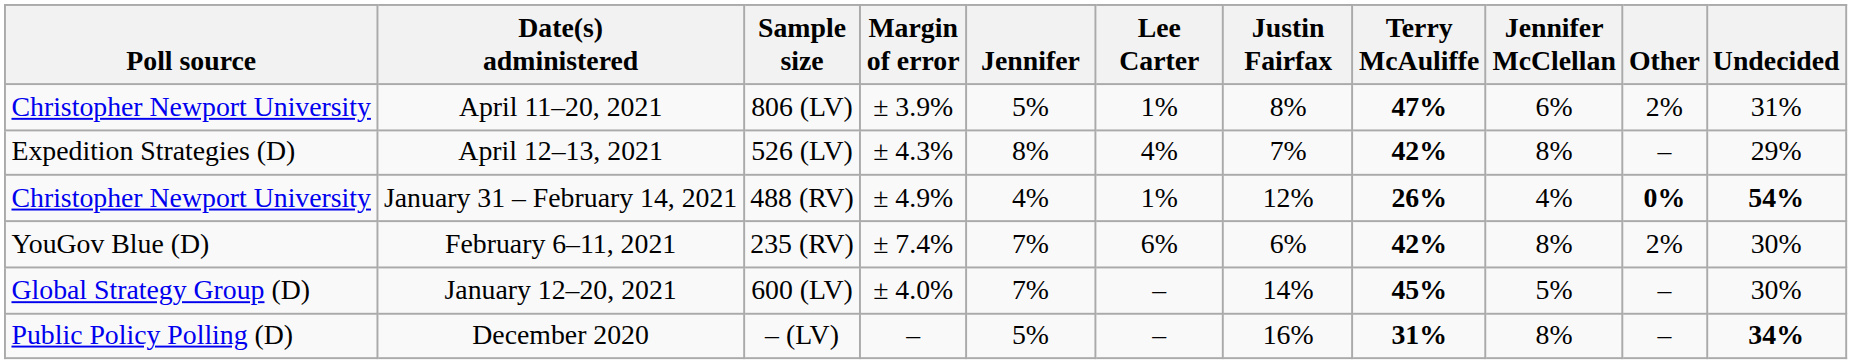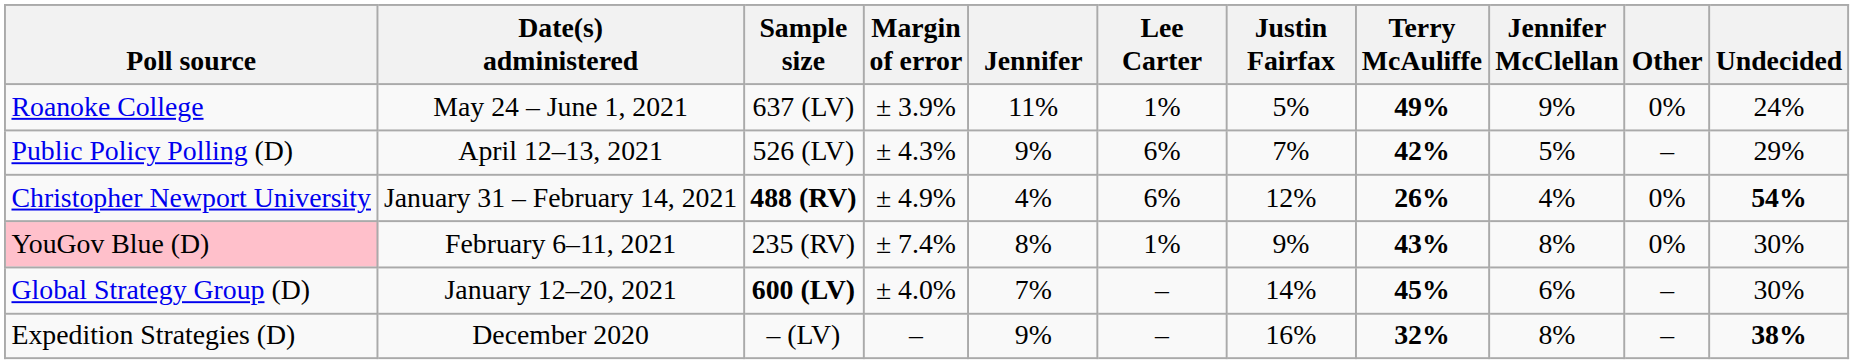 <table class="wikitable" style="font-size:90%;text-align:center;">
 <tr valign=bottom>
 <th>Poll source</th>
 <th>Date(s)<br>administered</th>
 <th>Sample<br>size</th>
 <th>Margin<br>of error</th>
 <th style="width:60px;">Jennifer<br></th>
 <th style="width:60px;">Lee<br>Carter</th>
 <th style="width:60px;">Justin<br>Fairfax</th>
 <th style="width:60px;">Terry<br>McAuliffe</th>
 <th style="width:60px;">Jennifer<br>McClellan</th>
 <th>Other</th>
 <th>Undecided</th>
 </tr>
 <tr>
-<td style="text-align:left;"><a href='#'>Christopher Newport University</a></td>
-<td>April 11–20, 2021</td>
-<td>806 (LV)</td>
+<td style="text-align:left;"><a href='#'>Roanoke College</a></td>
+<td>May 24 – June 1, 2021</td>
+<td>637 (LV)</td>
 <td>± 3.9%</td>
+<td>11%</td>
+<td>1%</td>
 <td>5%</td>
-<td>1%</td>
-<td>8%</td>
-<td><strong>47%</strong></td>
-<td>6%</td>
-<td>2%</td>
-<td>31%</td>
+<td><strong>49%</strong></td>
+<td>9%</td>
+<td>0%</td>
+<td>24%</td>
 </tr>
 <tr>
-<td style="text-align:left;">Expedition Strategies (D)</td>
+<td style="text-align:left;"><a href='#'>Public Policy Polling</a> (D)</td>
 <td>April 12–13, 2021</td>
 <td>526 (LV)</td>
 <td>± 4.3%</td>
-<td>8%</td>
-<td>4%</td>
+<td>9%</td>
+<td>6%</td>
 <td>7%</td>
 <td><strong>42%</strong></td>
-<td>8%</td>
+<td>5%</td>
 <td>–</td>
 <td>29%</td>
 </tr>
 <tr>
 <td style="text-align:left;"><a href='#'>Christopher Newport University</a></td>
 <td>January 31 – February 14, 2021</td>
-<td>488 (RV)</td>
+<td><strong>488 (RV)</strong></td>
 <td>± 4.9%</td>
 <td>4%</td>
-<td>1%</td>
+<td>6%</td>
 <td>12%</td>
 <td><strong>26%</strong></td>
 <td>4%</td>
-<td><strong>0%</strong></td>
+<td>0%</td>
 <td><strong>54%</strong></td>
 </tr>
 <tr>
-<td style="text-align:left;">YouGov Blue (D)</td>
+<td style="background: pink; text-align:left;">YouGov Blue (D)</td>
 <td>February 6–11, 2021</td>
 <td>235 (RV)</td>
 <td>± 7.4%</td>
-<td>7%</td>
-<td>6%</td>
-<td>6%</td>
-<td><strong>42%</strong></td>
 <td>8%</td>
-<td>2%</td>
+<td>1%</td>
+<td>9%</td>
+<td><strong>43%</strong></td>
+<td>8%</td>
+<td>0%</td>
 <td>30%</td>
 </tr>
 <tr>
 <td style="text-align:left;"><a href='#'>Global Strategy Group</a> (D)</td>
 <td>January 12–20, 2021</td>
-<td>600 (LV)</td>
+<td><strong>600 (LV)</strong></td>
 <td>± 4.0%</td>
 <td>7%</td>
 <td>–</td>
 <td>14%</td>
 <td><strong>45%</strong></td>
-<td>5%</td>
+<td>6%</td>
 <td>–</td>
 <td>30%</td>
 </tr>
 <tr>
-<td style="text-align:left;"><a href='#'>Public Policy Polling</a> (D)</td>
+<td style="text-align:left;">Expedition Strategies (D)</td>
 <td>December 2020</td>
 <td>– (LV)</td>
 <td>–</td>
-<td>5%</td>
+<td>9%</td>
 <td>–</td>
 <td>16%</td>
-<td><strong>31%</strong></td>
+<td><strong>32%</strong></td>
 <td>8%</td>
 <td>–</td>
-<td><strong>34%</strong></td>
+<td><strong>38%</strong></td>
 </tr>
 </table>
